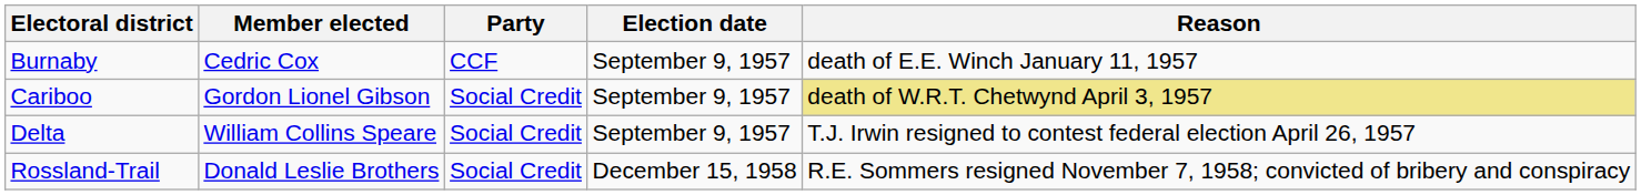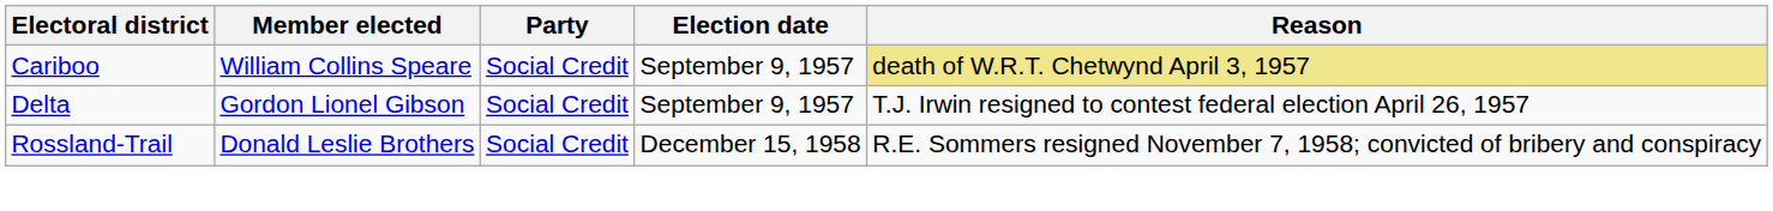 <table class="wikitable sortable">
 <tr>
 <th>Electoral district</th>
 <th>Member elected</th>
 <th>Party</th>
 <th>Election date</th>
 <th>Reason</th>
 </tr>
 <tr>
-<td><a href='#'>Burnaby</a></td>
-<td><a href='#'>Cedric Cox</a></td>
-<td><a href='#'>CCF</a></td>
-<td>September 9, 1957</td>
-<td>death of E.E. Winch January 11, 1957</td>
-</tr>
-<tr>
 <td><a href='#'>Cariboo</a></td>
-<td><a href='#'>Gordon Lionel Gibson</a></td>
+<td><a href='#'>William Collins Speare</a></td>
 <td><a href='#'>Social Credit</a></td>
 <td>September 9, 1957</td>
 <td style="background: khaki;">death of W.R.T. Chetwynd April 3, 1957</td>
 </tr>
 <tr>
 <td><a href='#'>Delta</a></td>
-<td><a href='#'>William Collins Speare</a></td>
+<td><a href='#'>Gordon Lionel Gibson</a></td>
 <td><a href='#'>Social Credit</a></td>
 <td>September 9, 1957</td>
 <td>T.J. Irwin resigned to contest federal election April 26, 1957</td>
 </tr>
 <tr>
 <td><a href='#'>Rossland-Trail</a></td>
 <td><a href='#'>Donald Leslie Brothers</a></td>
 <td><a href='#'>Social Credit</a></td>
 <td>December 15, 1958</td>
 <td>R.E. Sommers resigned November 7, 1958; convicted of bribery and conspiracy</td>
 </tr>
 </table>
